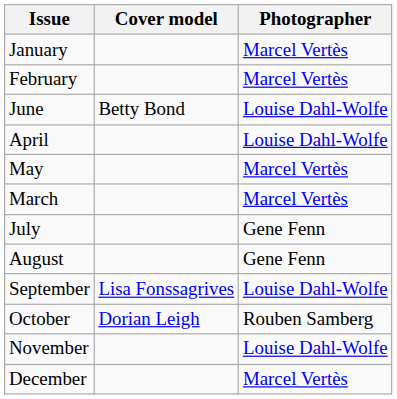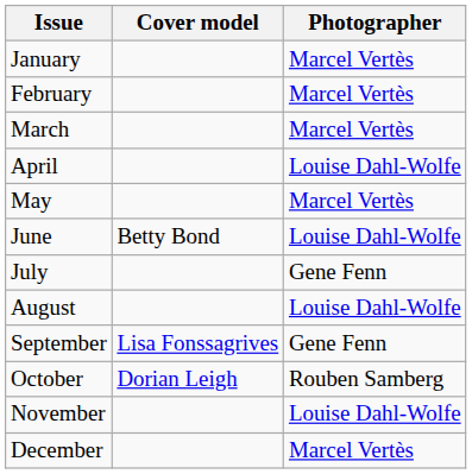 <table class="sortable wikitable">
 <tr>
 <th>Issue</th>
 <th>Cover model</th>
 <th>Photographer</th>
 </tr>
 <tr>
 <td>January</td>
 <td></td>
 <td><a href='#'>Marcel Vertès</a></td>
 </tr>
 <tr>
 <td>February</td>
 <td></td>
 <td><a href='#'>Marcel Vertès</a></td>
 </tr>
 <tr>
-<td>June</td>
-<td>Betty Bond</td>
-<td><a href='#'>Louise Dahl-Wolfe</a></td>
+<td>March</td>
+<td></td>
+<td><a href='#'>Marcel Vertès</a></td>
 </tr>
 <tr>
 <td>April</td>
 <td></td>
 <td><a href='#'>Louise Dahl-Wolfe</a></td>
 </tr>
 <tr>
 <td>May</td>
 <td></td>
 <td><a href='#'>Marcel Vertès</a></td>
 </tr>
 <tr>
-<td>March</td>
-<td></td>
-<td><a href='#'>Marcel Vertès</a></td>
+<td>June</td>
+<td>Betty Bond</td>
+<td><a href='#'>Louise Dahl-Wolfe</a></td>
 </tr>
 <tr>
 <td>July</td>
 <td></td>
 <td>Gene Fenn</td>
 </tr>
 <tr>
 <td>August</td>
 <td></td>
-<td>Gene Fenn</td>
+<td><a href='#'>Louise Dahl-Wolfe</a></td>
 </tr>
 <tr>
 <td>September</td>
 <td><a href='#'>Lisa Fonssagrives</a></td>
-<td><a href='#'>Louise Dahl-Wolfe</a></td>
+<td>Gene Fenn</td>
 </tr>
 <tr>
 <td>October</td>
 <td><a href='#'>Dorian Leigh</a></td>
 <td>Rouben Samberg</td>
 </tr>
 <tr>
 <td>November</td>
 <td></td>
 <td><a href='#'>Louise Dahl-Wolfe</a></td>
 </tr>
 <tr>
 <td>December</td>
 <td></td>
 <td><a href='#'>Marcel Vertès</a></td>
 </tr>
 </table>
